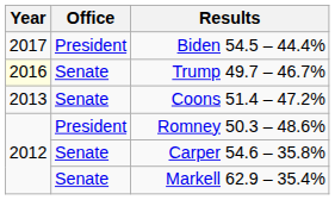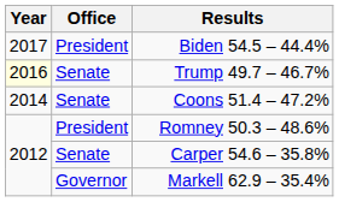 <table class=wikitable>
 <tr>
 <th width="30">Year</th>
 <th width="60">Office</th>
 <th width="180">Results</th>
 </tr>
 <tr>
 <td>2017</td>
 <td><a href='#'>President</a></td>
 <td align="right" ><a href='#'>Biden</a> 54.5 – 44.4%</td>
 </tr>
 <tr>
 <td style="background: lightyellow;">2016</td>
 <td><a href='#'>Senate</a></td>
 <td align="right" ><a href='#'>Trump</a> 49.7 – 46.7%</td>
 </tr>
 <tr>
-<td>2013</td>
+<td>2014</td>
 <td><a href='#'>Senate</a></td>
 <td align="right" ><a href='#'>Coons</a> 51.4 – 47.2%</td>
 </tr>
 <tr>
 <td rowspan="3">2012</td>
 <td><a href='#'>President</a></td>
 <td align="right" ><a href='#'>Romney</a> 50.3 – 48.6%</td>
 </tr>
 <tr>
 <td><a href='#'>Senate</a></td>
 <td align="right" ><a href='#'>Carper</a> 54.6 – 35.8%</td>
 </tr>
 <tr>
-<td><a href='#'>Senate</a></td>
+<td><a href='#'>Governor</a></td>
 <td align="right" ><a href='#'>Markell</a> 62.9 – 35.4%</td>
 </tr>
 </table>
